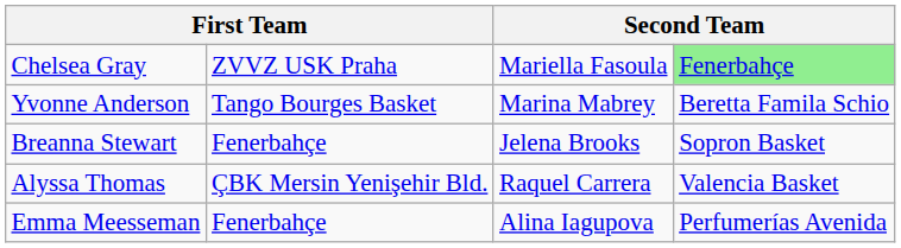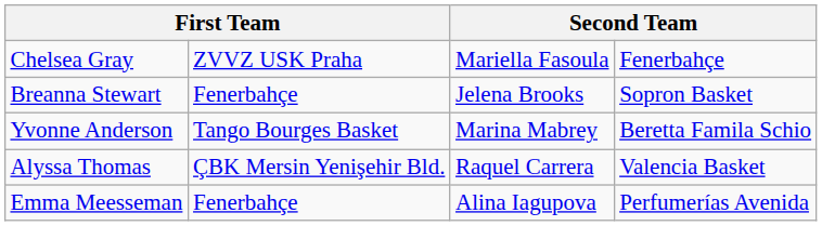 <table | class="wikitable">
 <tr>
 <th colspan=2>First Team</th>
 <th colspan=2>Second Team</th>
 </tr>
 <tr>
 <td> <a href='#'>Chelsea Gray</a></td>
 <td> <a href='#'>ZVVZ USK Praha</a></td>
 <td> <a href='#'>Mariella Fasoula</a></td>
-<td style="background: lightgreen;"> <a href='#'>Fenerbahçe</a></td>
+<td> <a href='#'>Fenerbahçe</a></td>
+</tr>
+<tr>
+<td> <a href='#'>Breanna Stewart</a></td>
+<td> <a href='#'>Fenerbahçe</a></td>
+<td> <a href='#'>Jelena Brooks</a></td>
+<td> <a href='#'>Sopron Basket</a></td>
 </tr>
 <tr>
 <td> <a href='#'>Yvonne Anderson</a></td>
 <td> <a href='#'>Tango Bourges Basket</a></td>
 <td> <a href='#'>Marina Mabrey</a></td>
 <td> <a href='#'>Beretta Famila Schio</a></td>
-</tr>
-<tr>
-<td> <a href='#'>Breanna Stewart</a></td>
-<td> <a href='#'>Fenerbahçe</a></td>
-<td> <a href='#'>Jelena Brooks</a></td>
-<td> <a href='#'>Sopron Basket</a></td>
 </tr>
 <tr>
 <td> <a href='#'>Alyssa Thomas</a></td>
 <td> <a href='#'>ÇBK Mersin Yenişehir Bld.</a></td>
 <td> <a href='#'>Raquel Carrera</a></td>
 <td> <a href='#'>Valencia Basket</a></td>
 </tr>
 <tr>
 <td> <a href='#'>Emma Meesseman</a></td>
 <td> <a href='#'>Fenerbahçe</a></td>
 <td> <a href='#'>Alina Iagupova</a></td>
 <td> <a href='#'>Perfumerías Avenida</a></td>
 </tr>
 </table>
